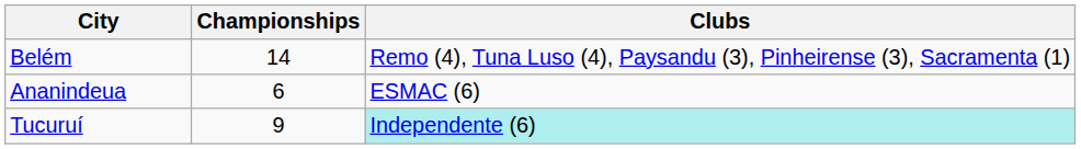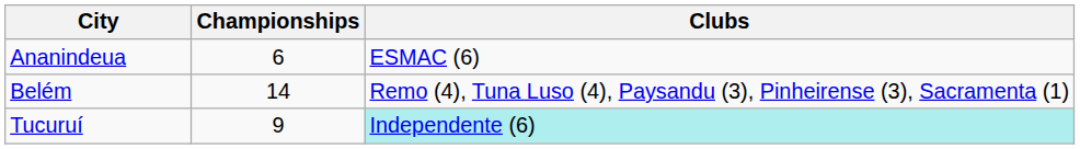 <table class="wikitable">
 <tr>
 <th style="width:130px">City</th>
 <th>Championships</th>
 <th>Clubs</th>
 </tr>
 <tr>
+<td> <a href='#'>Ananindeua</a></td>
+<td align="center">6</td>
+<td><a href='#'>ESMAC</a> (6)</td>
+</tr>
+<tr>
 <td> <a href='#'>Belém</a></td>
 <td align="center">14</td>
 <td><a href='#'>Remo</a> (4), <a href='#'>Tuna Luso</a> (4), <a href='#'>Paysandu</a> (3), <a href='#'>Pinheirense</a> (3), <a href='#'>Sacramenta</a> (1)</td>
-</tr>
-<tr>
-<td> <a href='#'>Ananindeua</a></td>
-<td align="center">6</td>
-<td><a href='#'>ESMAC</a> (6)</td>
 </tr>
 <tr>
 <td> <a href='#'>Tucuruí</a></td>
 <td align="center">9</td>
 <td style="background: paleturquoise;"><a href='#'>Independente</a> (6)</td>
 </tr>
 </table>
